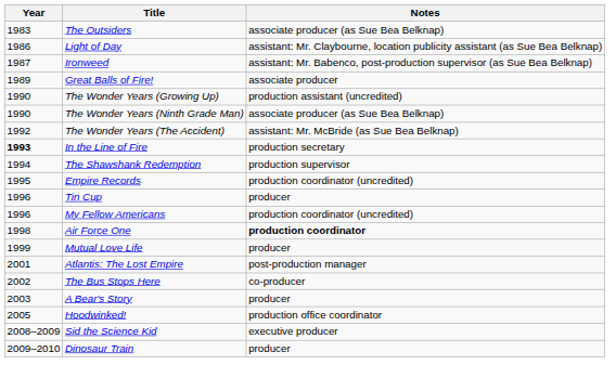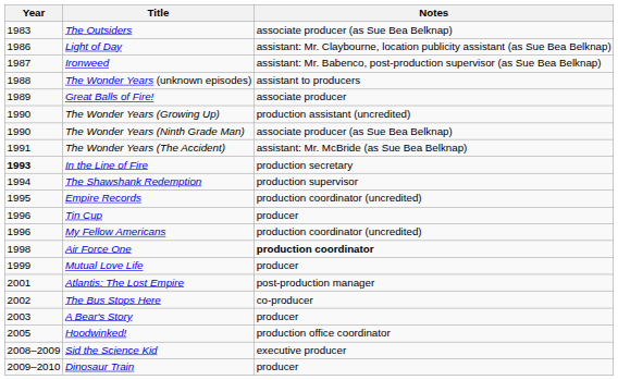 <table class="wikitable sortable">
 <tr>
 <th>Year</th>
 <th>Title</th>
 <th>Notes</th>
 </tr>
 <tr>
 <td>1983</td>
 <td><em><a href='#'>The Outsiders</a></em></td>
 <td>associate producer (as Sue Bea Belknap)</td>
 </tr>
 <tr>
 <td>1986</td>
 <td><em><a href='#'>Light of Day</a></em></td>
 <td>assistant: Mr. Claybourne, location publicity assistant (as Sue Bea Belknap)</td>
 </tr>
 <tr>
 <td>1987</td>
 <td><em><a href='#'>Ironweed</a></em></td>
 <td>assistant: Mr. Babenco, post-production supervisor (as Sue Bea Belknap)</td>
 </tr>
 <tr>
+<td>1988</td>
+<td><em><a href='#'>The Wonder Years</a></em> (unknown episodes)</td>
+<td>assistant to producers</td>
+</tr>
+<tr>
 <td>1989</td>
 <td><em><a href='#'>Great Balls of Fire!</a></em></td>
 <td>associate producer</td>
 </tr>
 <tr>
 <td>1990</td>
 <td><em>The Wonder Years (Growing Up)</em></td>
 <td>production assistant (uncredited)</td>
 </tr>
 <tr>
 <td>1990</td>
 <td><em>The Wonder Years (Ninth Grade Man)</em></td>
 <td>associate producer (as Sue Bea Belknap)</td>
 </tr>
 <tr>
-<td>1992</td>
+<td>1991</td>
 <td><em>The Wonder Years (The Accident)</em></td>
 <td>assistant: Mr. McBride (as Sue Bea Belknap)</td>
 </tr>
 <tr>
 <td><strong>1993</strong></td>
 <td><em><a href='#'>In the Line of Fire</a></em></td>
 <td>production secretary</td>
 </tr>
 <tr>
 <td>1994</td>
 <td><em><a href='#'>The Shawshank Redemption</a></em></td>
 <td>production supervisor</td>
 </tr>
 <tr>
 <td>1995</td>
 <td><em><a href='#'>Empire Records</a></em></td>
 <td>production coordinator (uncredited)</td>
 </tr>
 <tr>
 <td>1996</td>
 <td><em><a href='#'>Tin Cup</a></em></td>
 <td>producer</td>
 </tr>
 <tr>
 <td>1996</td>
 <td><em><a href='#'>My Fellow Americans</a></em></td>
 <td>production coordinator (uncredited)</td>
 </tr>
 <tr>
 <td>1998</td>
 <td><em><a href='#'>Air Force One</a></em></td>
 <td><strong>production coordinator</strong></td>
 </tr>
 <tr>
 <td>1999</td>
 <td><em><a href='#'>Mutual Love Life</a></em></td>
 <td>producer</td>
 </tr>
 <tr>
 <td>2001</td>
 <td><em><a href='#'>Atlantis: The Lost Empire</a></em></td>
 <td>post-production manager</td>
 </tr>
 <tr>
 <td>2002</td>
 <td><em><a href='#'>The Bus Stops Here</a></em></td>
 <td>co-producer</td>
 </tr>
 <tr>
 <td>2003</td>
 <td><em><a href='#'>A Bear's Story</a></em></td>
 <td>producer</td>
 </tr>
 <tr>
 <td>2005</td>
 <td><em><a href='#'>Hoodwinked!</a></em></td>
 <td>production office coordinator</td>
 </tr>
 <tr>
 <td>2008–2009</td>
 <td><em><a href='#'>Sid the Science Kid</a></em></td>
 <td>executive producer</td>
 </tr>
 <tr>
 <td>2009–2010</td>
 <td><em><a href='#'>Dinosaur Train</a></em></td>
 <td>producer</td>
 </tr>
 </table>
